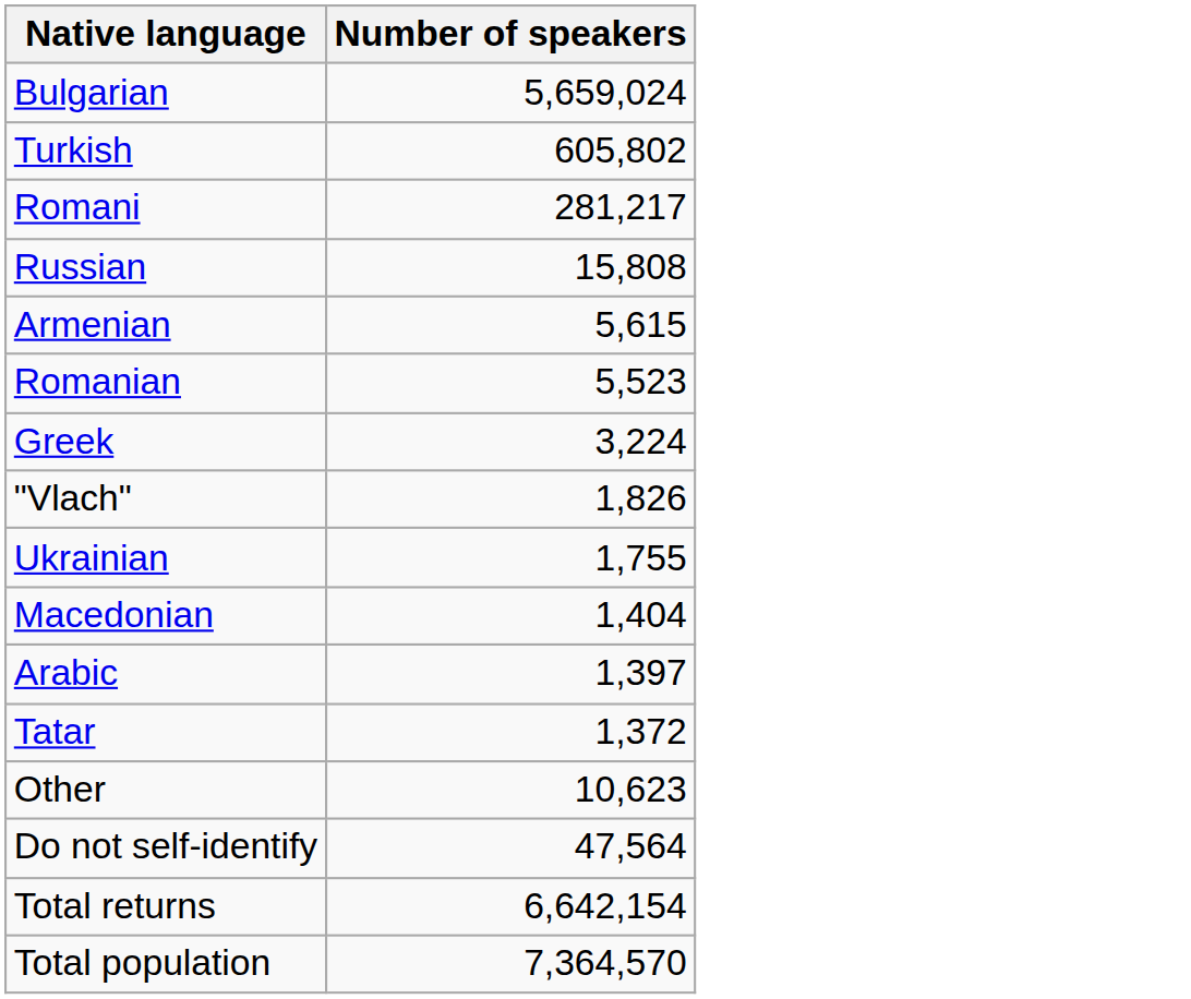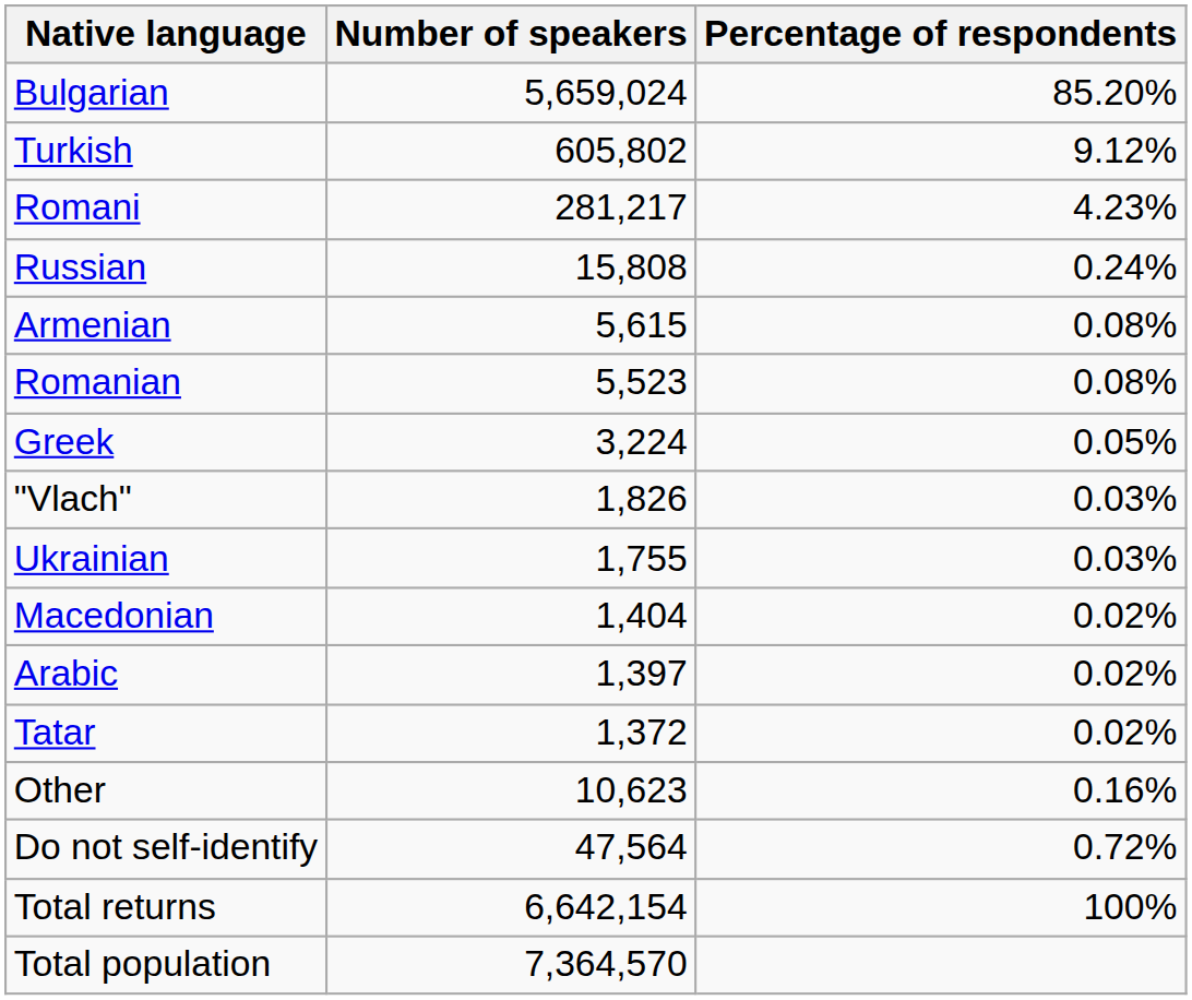 <table class="wikitable" style = "text-align:right">
 <tr>
 <th>Native language</th>
 <th>Number of speakers</th>
+<th>Percentage  of respondents</th>
 </tr>
 <tr>
 <td align=left><a href='#'>Bulgarian</a></td>
 <td>5,659,024</td>
+<td>85.20%</td>
 </tr>
 <tr>
 <td align=left><a href='#'>Turkish</a></td>
 <td>605,802</td>
+<td>9.12%</td>
 </tr>
 <tr>
 <td align=left><a href='#'>Romani</a></td>
 <td>281,217</td>
+<td>4.23%</td>
 </tr>
 <tr>
 <td align=left><a href='#'>Russian</a></td>
 <td>15,808</td>
+<td>0.24%</td>
 </tr>
 <tr>
 <td align=left><a href='#'>Armenian</a></td>
 <td>5,615</td>
+<td>0.08%</td>
 </tr>
 <tr>
 <td align=left><a href='#'>Romanian</a></td>
 <td>5,523</td>
+<td>0.08%</td>
 </tr>
 <tr>
 <td align=left><a href='#'>Greek</a></td>
 <td>3,224</td>
+<td>0.05%</td>
 </tr>
 <tr>
 <td align=left>"Vlach" </td>
 <td>1,826</td>
+<td>0.03%</td>
 </tr>
 <tr>
 <td align=left><a href='#'>Ukrainian</a></td>
 <td>1,755</td>
+<td>0.03%</td>
 </tr>
 <tr>
 <td align=left><a href='#'>Macedonian</a></td>
 <td>1,404</td>
+<td>0.02%</td>
 </tr>
 <tr>
 <td align=left><a href='#'>Arabic</a></td>
 <td>1,397</td>
+<td>0.02%</td>
 </tr>
 <tr>
 <td align=left><a href='#'>Tatar</a></td>
 <td>1,372</td>
+<td>0.02%<br></td>
 </tr>
 <tr>
 <td align=left>Other</td>
 <td>10,623</td>
+<td>0.16%</td>
 </tr>
 <tr>
 <td align=left>Do not self-identify</td>
 <td>47,564</td>
+<td>0.72%</td>
 </tr>
 <tr>
 <td align=left>Total returns</td>
 <td>6,642,154</td>
+<td>100%</td>
 </tr>
 <tr>
 <td align=left>Total population</td>
 <td>7,364,570</td>
+<td></td>
 </tr>
 </table>
